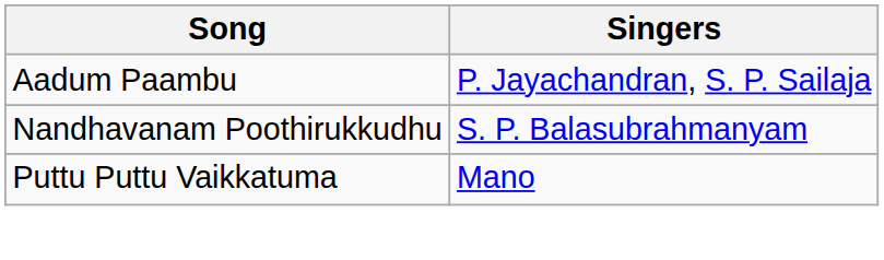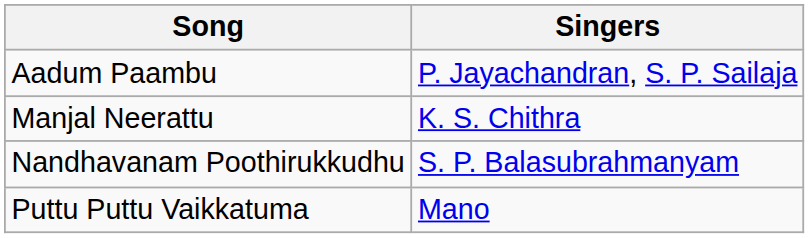 <table class="wikitable">
 <tr>
 <th>Song</th>
 <th>Singers</th>
 </tr>
 <tr>
 <td>Aadum Paambu</td>
 <td><a href='#'>P. Jayachandran</a>, <a href='#'>S. P. Sailaja</a></td>
 </tr>
 <tr>
+<td>Manjal Neerattu</td>
+<td><a href='#'>K. S. Chithra</a></td>
+</tr>
+<tr>
 <td>Nandhavanam Poothirukkudhu</td>
 <td><a href='#'>S. P. Balasubrahmanyam</a></td>
 </tr>
 <tr>
 <td>Puttu Puttu Vaikkatuma</td>
 <td><a href='#'>Mano</a></td>
 </tr>
 </table>
